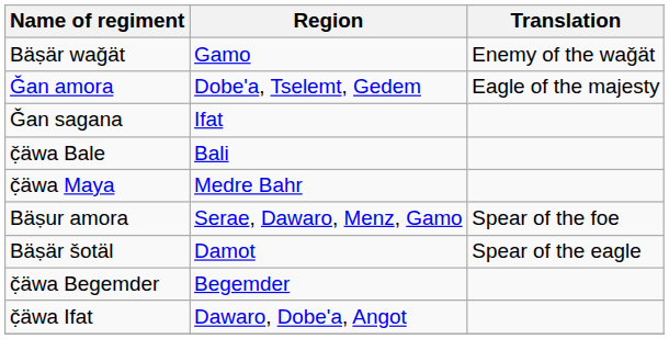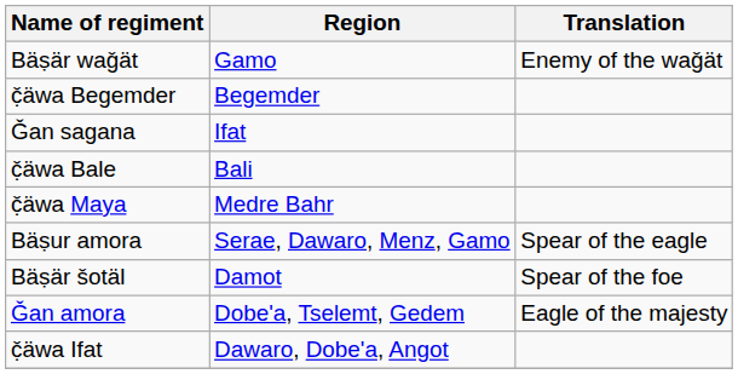 <table class="wikitable">
 <tr>
 <th>Name of regiment</th>
 <th>Region</th>
 <th>Translation</th>
 </tr>
 <tr>
 <td>Bäṣär waǧät</td>
 <td><a href='#'>Gamo</a></td>
 <td>Enemy of the waǧät</td>
 </tr>
 <tr>
-<td><a href='#'>Ǧan amora</a></td>
-<td><a href='#'>Dobe'a</a>, <a href='#'>Tselemt</a>, <a href='#'>Gedem</a></td>
-<td>Eagle of the majesty</td>
+<td>č̣äwa Begemder</td>
+<td><a href='#'>Begemder</a></td>
+<td></td>
 </tr>
 <tr>
 <td>Ǧan sagana</td>
 <td><a href='#'>Ifat</a></td>
 <td></td>
 </tr>
 <tr>
 <td>č̣äwa Bale</td>
 <td><a href='#'>Bali</a></td>
 <td></td>
 </tr>
 <tr>
 <td>č̣äwa <a href='#'>Maya</a></td>
 <td><a href='#'>Medre Bahr</a></td>
 <td></td>
 </tr>
 <tr>
 <td>Bäṣur amora</td>
 <td><a href='#'>Serae</a>, <a href='#'>Dawaro</a>, <a href='#'>Menz</a>, <a href='#'>Gamo</a></td>
-<td>Spear of the foe</td>
+<td>Spear of the eagle</td>
 </tr>
 <tr>
 <td>Bäṣär šotäl</td>
 <td><a href='#'>Damot</a></td>
-<td>Spear of the eagle</td>
+<td>Spear of the foe</td>
 </tr>
 <tr>
-<td>č̣äwa Begemder</td>
-<td><a href='#'>Begemder</a></td>
-<td></td>
+<td><a href='#'>Ǧan amora</a></td>
+<td><a href='#'>Dobe'a</a>, <a href='#'>Tselemt</a>, <a href='#'>Gedem</a></td>
+<td>Eagle of the majesty</td>
 </tr>
 <tr>
 <td>č̣äwa Ifat</td>
 <td><a href='#'>Dawaro</a>, <a href='#'>Dobe'a</a>, <a href='#'>Angot</a></td>
 <td></td>
 </tr>
 <tr>
 </tr>
 </table>
